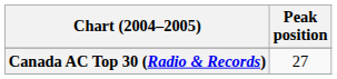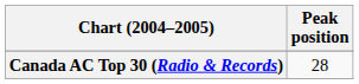 <table class="wikitable sortable plainrowheaders" style="text-align:center">
 <tr>
 <th scope="col">Chart (2004–2005)</th>
 <th scope="col">Peak<br>position</th>
 </tr>
 <tr>
 </tr>
 <tr>
 </tr>
 <tr>
 </tr>
 <tr>
 <th scope="row">Canada AC Top 30 (<em><a href='#'>Radio & Records</a></em>)</th>
-<td align="center">27</td>
+<td align="center">28</td>
 </tr>
 <tr>
 </tr>
 <tr>
 </tr>
 <tr>
 </tr>
 <tr>
 </tr>
 <tr>
 </tr>
 <tr>
 </tr>
 </table>
